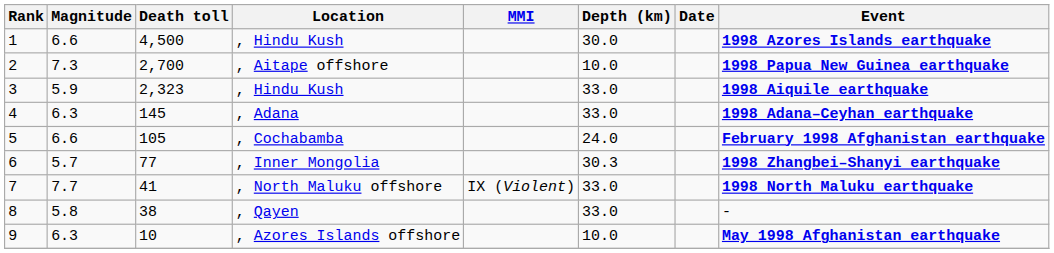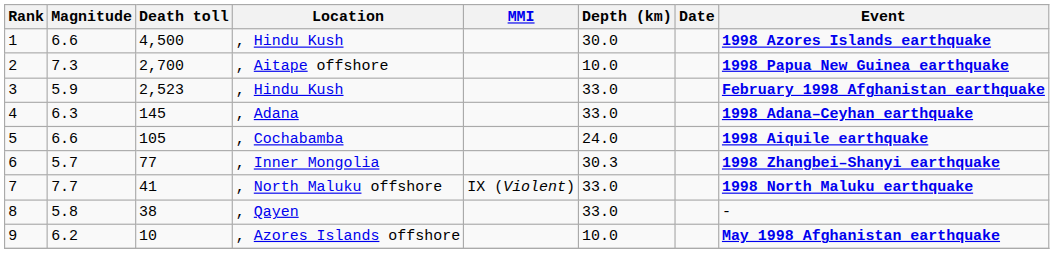 <table class="sortable wikitable" style="font-size:100%;">
 <tr>
 <th>Rank</th>
 <th>Magnitude</th>
 <th>Death toll</th>
 <th>Location</th>
 <th><a href='#'>MMI</a></th>
 <th>Depth (km)</th>
 <th>Date</th>
 <th>Event</th>
 </tr>
 <tr>
 <td>1</td>
 <td>6.6</td>
 <td>4,500</td>
 <td>, <a href='#'>Hindu Kush</a></td>
 <td></td>
 <td>30.0</td>
 <td></td>
 <td><strong><a href='#'>1998 Azores Islands earthquake</a></strong></td>
 </tr>
 <tr>
 <td>2</td>
 <td>7.3</td>
 <td>2,700</td>
 <td>, <a href='#'>Aitape</a> offshore</td>
 <td></td>
 <td>10.0</td>
 <td></td>
 <td><strong><a href='#'>1998 Papua New Guinea earthquake</a></strong></td>
 </tr>
 <tr>
 <td>3</td>
 <td>5.9</td>
-<td>2,323</td>
+<td>2,523</td>
 <td>, <a href='#'>Hindu Kush</a></td>
 <td></td>
 <td>33.0</td>
 <td></td>
-<td><strong><a href='#'>1998 Aiquile earthquake</a></strong></td>
+<td><strong><a href='#'>February 1998 Afghanistan earthquake</a></strong></td>
 </tr>
 <tr>
 <td>4</td>
 <td>6.3</td>
 <td>145</td>
 <td>, <a href='#'>Adana</a></td>
 <td></td>
 <td>33.0</td>
 <td></td>
 <td><strong><a href='#'>1998 Adana–Ceyhan earthquake</a></strong></td>
 </tr>
 <tr>
 <td>5</td>
 <td>6.6</td>
 <td>105</td>
 <td>, <a href='#'>Cochabamba</a></td>
 <td></td>
 <td>24.0</td>
 <td></td>
-<td><strong><a href='#'>February 1998 Afghanistan earthquake</a></strong></td>
+<td><strong><a href='#'>1998 Aiquile earthquake</a></strong></td>
 </tr>
 <tr>
 <td>6</td>
 <td>5.7</td>
 <td>77</td>
 <td>, <a href='#'>Inner Mongolia</a></td>
 <td></td>
 <td>30.3</td>
 <td></td>
 <td><strong><a href='#'>1998 Zhangbei–Shanyi earthquake</a></strong></td>
 </tr>
 <tr>
 <td>7</td>
 <td>7.7</td>
 <td>41</td>
 <td>, <a href='#'>North Maluku</a> offshore</td>
 <td>IX (<em>Violent</em>)</td>
 <td>33.0</td>
 <td></td>
 <td><strong><a href='#'>1998 North Maluku earthquake</a></strong></td>
 </tr>
 <tr>
 <td>8</td>
 <td>5.8</td>
 <td>38</td>
 <td>, <a href='#'>Qayen</a></td>
 <td></td>
 <td>33.0</td>
 <td></td>
 <td>-</td>
 </tr>
 <tr>
 <td>9</td>
-<td>6.3</td>
+<td>6.2</td>
 <td>10</td>
 <td>, <a href='#'>Azores Islands</a> offshore</td>
 <td></td>
 <td>10.0</td>
 <td></td>
 <td><strong><a href='#'>May 1998 Afghanistan earthquake</a></strong></td>
 </tr>
 <tr>
 </tr>
 </table>
